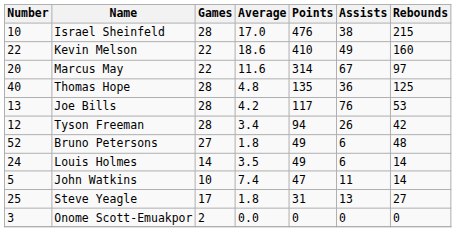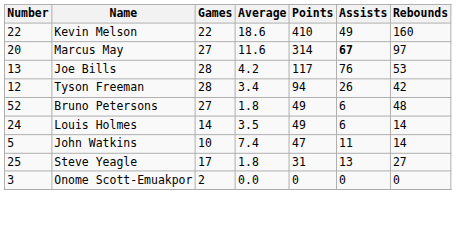 <table class="wikitable" style="font-size: 95%;">
 <tr>
 <th>Number</th>
 <th>Name</th>
 <th>Games</th>
 <th>Average</th>
 <th>Points</th>
 <th>Assists</th>
 <th>Rebounds</th>
-</tr>
-<tr>
-<td>10</td>
-<td>Israel Sheinfeld</td>
-<td>28</td>
-<td>17.0</td>
-<td>476</td>
-<td>38</td>
-<td>215</td>
 </tr>
 <tr>
 <td>22</td>
 <td>Kevin Melson</td>
 <td>22</td>
 <td>18.6</td>
 <td>410</td>
 <td>49</td>
 <td>160</td>
 </tr>
 <tr>
 <td>20</td>
 <td>Marcus May</td>
-<td>22</td>
+<td>27</td>
 <td>11.6</td>
 <td>314</td>
-<td>67</td>
+<td><strong>67</strong></td>
 <td>97</td>
-</tr>
-<tr>
-<td>40</td>
-<td>Thomas Hope</td>
-<td>28</td>
-<td>4.8</td>
-<td>135</td>
-<td>36</td>
-<td>125</td>
 </tr>
 <tr>
 <td>13</td>
 <td>Joe Bills</td>
 <td>28</td>
 <td>4.2</td>
 <td>117</td>
 <td>76</td>
 <td>53</td>
 </tr>
 <tr>
 <td>12</td>
 <td>Tyson Freeman</td>
 <td>28</td>
 <td>3.4</td>
 <td>94</td>
 <td>26</td>
 <td>42</td>
 </tr>
 <tr>
 <td>52</td>
 <td>Bruno Petersons</td>
 <td>27</td>
 <td>1.8</td>
 <td>49</td>
 <td>6</td>
 <td>48</td>
 </tr>
 <tr>
 <td>24</td>
 <td>Louis Holmes</td>
 <td>14</td>
 <td>3.5</td>
 <td>49</td>
 <td>6</td>
 <td>14</td>
 </tr>
 <tr>
 <td>5</td>
 <td>John Watkins</td>
 <td>10</td>
 <td>7.4</td>
 <td>47</td>
 <td>11</td>
 <td>14</td>
 </tr>
 <tr>
 <td>25</td>
 <td>Steve Yeagle</td>
 <td>17</td>
 <td>1.8</td>
 <td>31</td>
 <td>13</td>
 <td>27</td>
 </tr>
 <tr>
 <td>3</td>
 <td>Onome Scott-Emuakpor</td>
 <td>2</td>
 <td>0.0</td>
 <td>0</td>
 <td>0</td>
 <td>0</td>
 </tr>
 <tr>
 </tr>
 </table>
